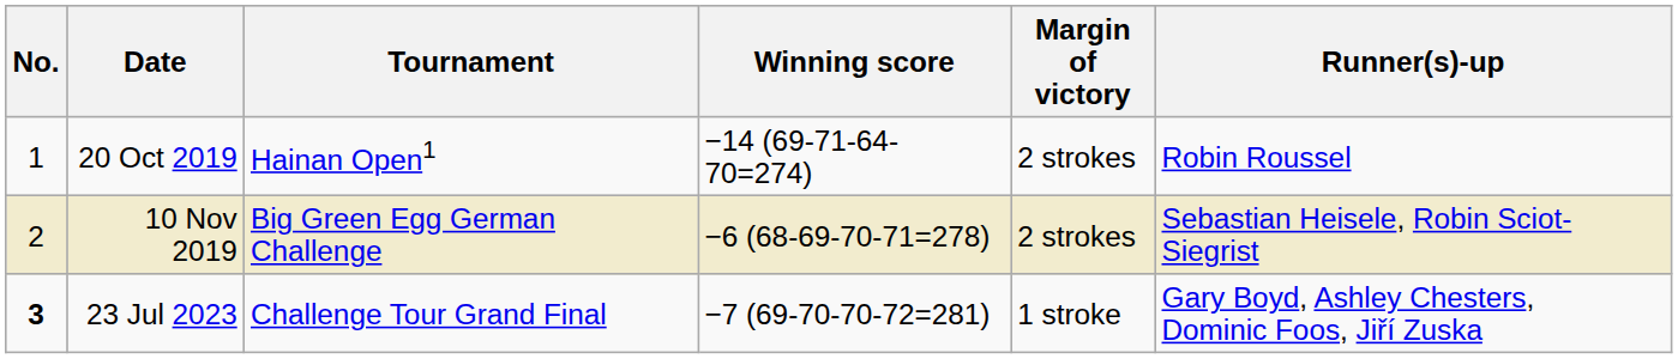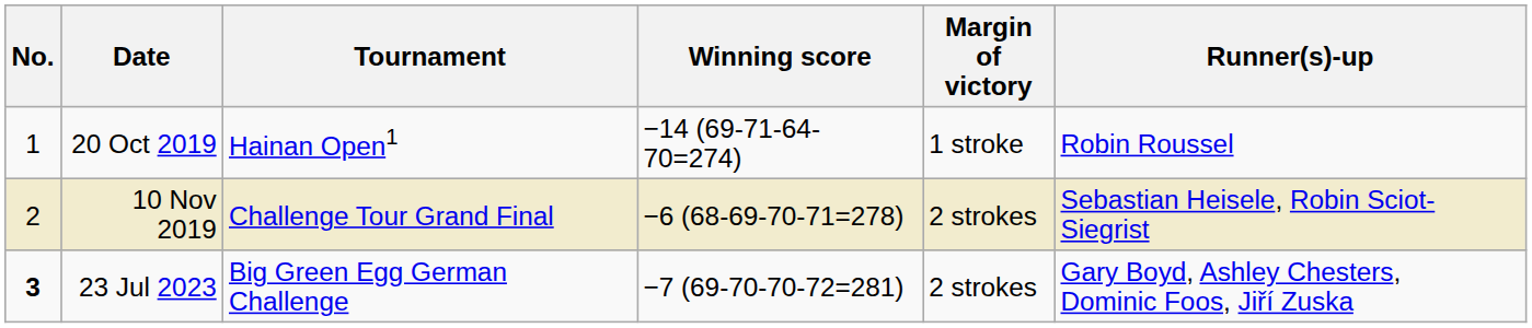 <table class="wikitable" style="font-size:95%;">
 <tr>
 <th>No.</th>
 <th>Date</th>
 <th>Tournament</th>
 <th>Winning score</th>
 <th>Margin of<br>victory</th>
 <th>Runner(s)-up</th>
 </tr>
 <tr>
 <td align=center>1</td>
 <td align=right>20 Oct <a href='#'>2019</a></td>
 <td><a href='#'>Hainan Open</a><sup>1</sup></td>
 <td>−14 (69-71-64-70=274)</td>
-<td>2 strokes</td>
+<td>1 stroke</td>
 <td> <a href='#'>Robin Roussel</a></td>
 </tr>
 <tr style="background:#f2ecce;">
 <td align=center>2</td>
 <td align=right>10 Nov 2019</td>
-<td><a href='#'>Big Green Egg German Challenge</a></td>
+<td><a href='#'>Challenge Tour Grand Final</a></td>
 <td>−6 (68-69-70-71=278)</td>
 <td>2 strokes</td>
 <td> <a href='#'>Sebastian Heisele</a>,  <a href='#'>Robin Sciot-Siegrist</a></td>
 </tr>
 <tr>
 <td align=center><strong>3</strong></td>
 <td align=right>23 Jul <a href='#'>2023</a></td>
-<td><a href='#'>Challenge Tour Grand Final</a></td>
+<td><a href='#'>Big Green Egg German Challenge</a></td>
 <td>−7 (69-70-70-72=281)</td>
-<td>1 stroke</td>
+<td>2 strokes</td>
 <td> <a href='#'>Gary Boyd</a>,  <a href='#'>Ashley Chesters</a>,<br> <a href='#'>Dominic Foos</a>,  <a href='#'>Jiří Zuska</a></td>
 </tr>
 </table>
